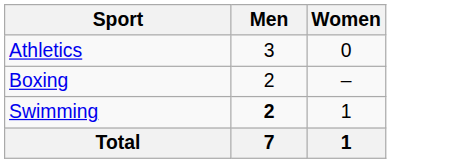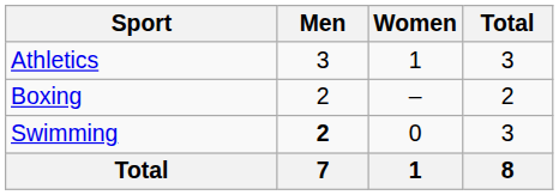 <table class="wikitable sortable" style="text-align:center;">
 <tr>
 <th width=180>Sport</th>
 <th width=55>Men</th>
 <th width=55>Women</th>
+<th width=55>Total</th>
 </tr>
 <tr>
 <td align=left><a href='#'>Athletics</a></td>
 <td>3</td>
-<td>0</td>
+<td>1</td>
+<td>3</td>
 </tr>
 <tr>
 <td align=left><a href='#'>Boxing</a></td>
 <td>2</td>
 <td>–</td>
+<td>2</td>
 </tr>
 <tr>
 <td align=left><a href='#'>Swimming</a></td>
 <td><strong>2</strong></td>
-<td>1</td>
+<td>0</td>
+<td>3</td>
 </tr>
 <tr>
 <th>Total</th>
 <th>7</th>
 <th>1</th>
+<th>8</th>
 </tr>
 </table>
